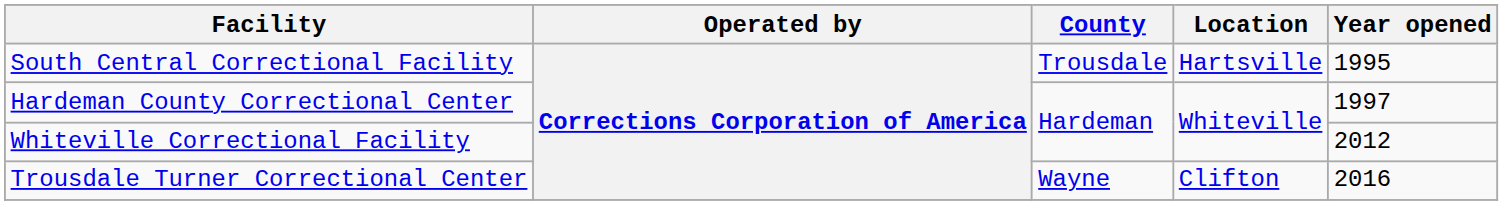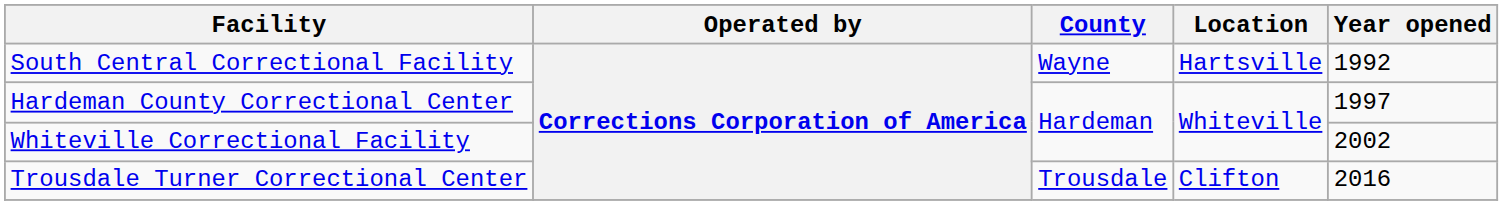 <table class="wikitable">
 <tr>
 <th>Facility</th>
 <th>Operated by</th>
 <th><a href='#'>County</a></th>
 <th>Location</th>
 <th>Year opened</th>
 </tr>
 <tr>
 <td><a href='#'>South Central Correctional Facility</a></td>
 <th rowspan="4"><a href='#'>Corrections Corporation of America</a></th>
-<td><a href='#'>Trousdale</a></td>
+<td><a href='#'>Wayne</a></td>
 <td><a href='#'>Hartsville</a></td>
-<td>1995</td>
+<td>1992</td>
 </tr>
 <tr>
 <td><a href='#'>Hardeman County Correctional Center</a></td>
 <td rowspan="2"><a href='#'>Hardeman</a></td>
 <td rowspan="2"><a href='#'>Whiteville</a></td>
 <td>1997</td>
 </tr>
 <tr>
 <td><a href='#'>Whiteville Correctional Facility</a></td>
-<td>2012</td>
+<td>2002</td>
 </tr>
 <tr>
 <td><a href='#'>Trousdale Turner Correctional Center</a></td>
-<td><a href='#'>Wayne</a></td>
+<td><a href='#'>Trousdale</a></td>
 <td><a href='#'>Clifton</a></td>
 <td>2016</td>
 </tr>
 </table>
